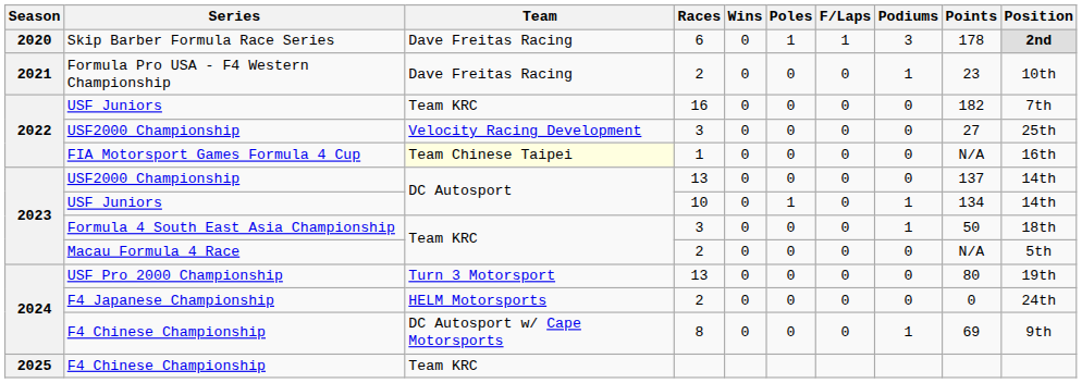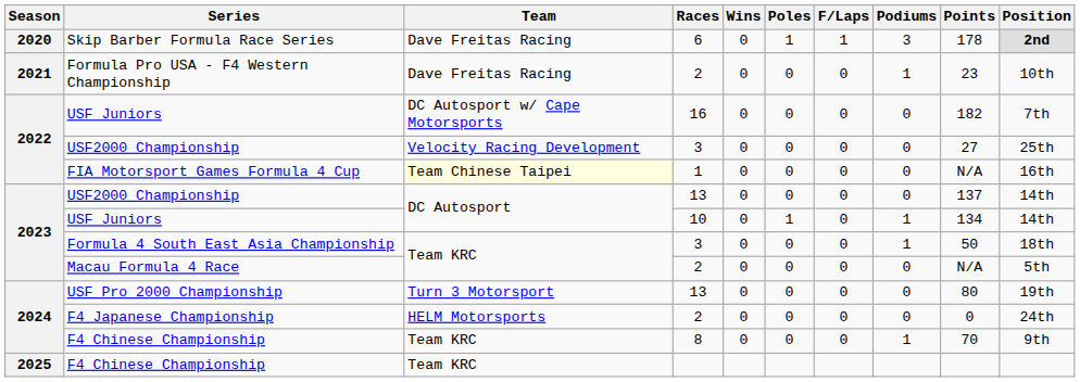 <table class="wikitable" style="font-size: 90%; text-align:center">
 <tr>
 <th>Season</th>
 <th>Series</th>
 <th>Team</th>
 <th>Races</th>
 <th>Wins</th>
 <th>Poles</th>
 <th>F/Laps</th>
 <th>Podiums</th>
 <th>Points</th>
 <th>Position</th>
 </tr>
 <tr>
 <th>2020</th>
 <td align="left">Skip Barber Formula Race Series</td>
 <td align="left">Dave Freitas Racing</td>
 <td>6</td>
 <td>0</td>
 <td>1</td>
 <td>1</td>
 <td>3</td>
 <td>178</td>
 <td style="background:#DFDFDF;"><strong>2nd</strong></td>
 </tr>
 <tr>
 <th>2021</th>
 <td align="left">Formula Pro USA - F4 Western Championship</td>
 <td align="left">Dave Freitas Racing</td>
 <td>2</td>
 <td>0</td>
 <td>0</td>
 <td>0</td>
 <td>1</td>
 <td>23</td>
 <td>10th</td>
 </tr>
 <tr>
 <th rowspan="3">2022</th>
 <td align="left"><a href='#'>USF Juniors</a></td>
-<td align=left>Team KRC</td>
+<td align="left">DC Autosport w/ <a href='#'>Cape Motorsports</a></td>
 <td>16</td>
 <td>0</td>
 <td>0</td>
 <td>0</td>
 <td>0</td>
 <td>182</td>
 <td>7th</td>
 </tr>
 <tr>
 <td align="left"><a href='#'>USF2000 Championship</a></td>
 <td align="left"><a href='#'>Velocity Racing Development</a></td>
 <td>3</td>
 <td>0</td>
 <td>0</td>
 <td>0</td>
 <td>0</td>
 <td>27</td>
 <td>25th</td>
 </tr>
 <tr>
 <td align=left><a href='#'>FIA Motorsport Games Formula 4 Cup</a></td>
 <td align=left style="background: lightyellow;">Team Chinese Taipei</td>
 <td>1</td>
 <td>0</td>
 <td>0</td>
 <td>0</td>
 <td>0</td>
 <td>N/A</td>
 <td>16th</td>
 </tr>
 <tr>
 <th rowspan="4">2023</th>
 <td align="left"><a href='#'>USF2000 Championship</a></td>
 <td rowspan="2" align="left">DC Autosport</td>
 <td>13</td>
 <td>0</td>
 <td>0</td>
 <td>0</td>
 <td>0</td>
 <td>137</td>
 <td>14th</td>
 </tr>
 <tr>
 <td align=left><a href='#'>USF Juniors</a></td>
 <td>10</td>
 <td>0</td>
 <td>1</td>
 <td>0</td>
 <td>1</td>
 <td>134</td>
 <td>14th</td>
 </tr>
 <tr>
 <td align=left><a href='#'>Formula 4 South East Asia Championship</a></td>
 <td rowspan="2" align="left">Team KRC</td>
 <td>3</td>
 <td>0</td>
 <td>0</td>
 <td>0</td>
 <td>1</td>
 <td>50</td>
 <td>18th</td>
 </tr>
 <tr>
 <td align="left"><a href='#'>Macau Formula 4 Race</a></td>
 <td>2</td>
 <td>0</td>
 <td>0</td>
 <td>0</td>
 <td>0</td>
 <td>N/A</td>
 <td>5th</td>
 </tr>
 <tr>
 <th rowspan="3">2024</th>
 <td align="left"><a href='#'>USF Pro 2000 Championship</a></td>
 <td align="left"><a href='#'>Turn 3 Motorsport</a></td>
 <td>13</td>
 <td>0</td>
 <td>0</td>
 <td>0</td>
 <td>0</td>
 <td>80</td>
 <td>19th</td>
 </tr>
 <tr>
 <td align=left><a href='#'>F4 Japanese Championship</a></td>
 <td align=left><a href='#'>HELM Motorsports</a></td>
 <td>2</td>
 <td>0</td>
 <td>0</td>
 <td>0</td>
 <td>0</td>
 <td>0</td>
 <td>24th</td>
 </tr>
 <tr>
 <td align=left><a href='#'>F4 Chinese Championship</a></td>
-<td align="left">DC Autosport w/ <a href='#'>Cape Motorsports</a></td>
+<td align=left>Team KRC</td>
 <td>8</td>
 <td>0</td>
 <td>0</td>
 <td>0</td>
 <td>1</td>
-<td>69</td>
+<td>70</td>
 <td>9th</td>
 </tr>
 <tr>
 <th>2025</th>
 <td align=left><a href='#'>F4 Chinese Championship</a></td>
 <td align=left>Team KRC</td>
 <td></td>
 <td></td>
 <td></td>
 <td></td>
 <td></td>
 <td></td>
 <td></td>
 </tr>
 </table>
